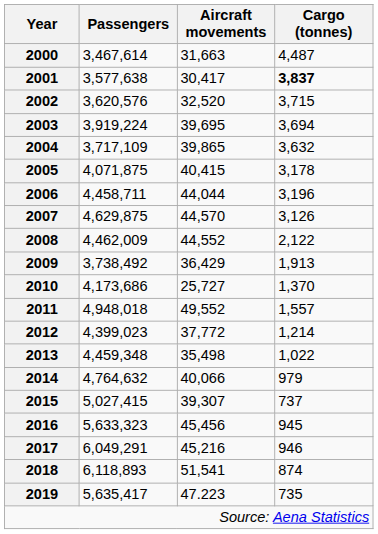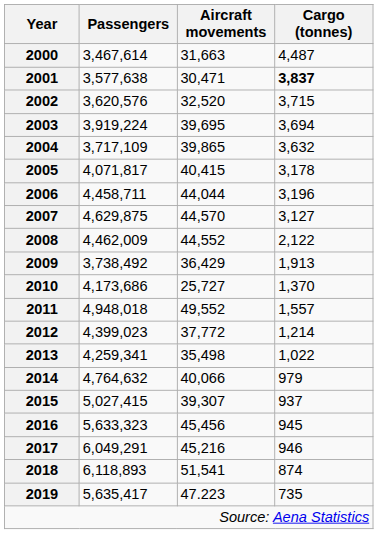 <table class="wikitable">
 <tr>
 <th style="width:75px">Year</th>
 <th style="width:100px">Passengers</th>
 <th style="width:100px">Aircraft movements</th>
 <th style="width:100px">Cargo<br>(tonnes)</th>
 </tr>
 <tr>
 <th>2000</th>
 <td>3,467,614</td>
 <td>31,663</td>
 <td>4,487</td>
 </tr>
 <tr>
 <th>2001</th>
 <td>3,577,638</td>
-<td>30,417</td>
+<td>30,471</td>
 <td><strong>3,837</strong></td>
 </tr>
 <tr>
 <th>2002</th>
 <td>3,620,576</td>
 <td>32,520</td>
 <td>3,715</td>
 </tr>
 <tr>
 <th>2003</th>
 <td>3,919,224</td>
 <td>39,695</td>
 <td>3,694</td>
 </tr>
 <tr>
 <th>2004</th>
 <td>3,717,109</td>
 <td>39,865</td>
 <td>3,632</td>
 </tr>
 <tr>
 <th>2005</th>
-<td>4,071,875</td>
+<td>4,071,817</td>
 <td>40,415</td>
 <td>3,178</td>
 </tr>
 <tr>
 <th>2006</th>
 <td>4,458,711</td>
 <td>44,044</td>
 <td>3,196</td>
 </tr>
 <tr>
 <th>2007</th>
 <td>4,629,875</td>
 <td>44,570</td>
-<td>3,126</td>
+<td>3,127</td>
 </tr>
 <tr>
 <th>2008</th>
 <td>4,462,009</td>
 <td>44,552</td>
 <td>2,122</td>
 </tr>
 <tr>
 <th>2009</th>
 <td>3,738,492</td>
 <td>36,429</td>
 <td>1,913</td>
 </tr>
 <tr>
 <th>2010</th>
 <td>4,173,686</td>
 <td>25,727</td>
 <td>1,370</td>
 </tr>
 <tr>
 <th>2011</th>
 <td>4,948,018</td>
 <td>49,552</td>
 <td>1,557</td>
 </tr>
 <tr>
 <th>2012</th>
 <td>4,399,023</td>
 <td>37,772</td>
 <td>1,214</td>
 </tr>
 <tr>
 <th>2013</th>
-<td>4,459,348</td>
+<td>4,259,341</td>
 <td>35,498</td>
 <td>1,022</td>
 </tr>
 <tr>
 <th>2014</th>
 <td>4,764,632</td>
 <td>40,066</td>
 <td>979</td>
 </tr>
 <tr>
 <th>2015</th>
 <td>5,027,415</td>
 <td>39,307</td>
-<td>737</td>
+<td>937</td>
 </tr>
 <tr>
 <th>2016</th>
 <td>5,633,323</td>
 <td>45,456</td>
 <td>945</td>
 </tr>
 <tr>
 <th>2017</th>
 <td>6,049,291</td>
 <td>45,216</td>
 <td>946</td>
 </tr>
 <tr>
 <th>2018</th>
 <td>6,118,893</td>
 <td>51,541</td>
 <td>874</td>
 </tr>
 <tr>
 <th>2019</th>
 <td>5,635,417</td>
 <td>47.223</td>
 <td>735</td>
 </tr>
 <tr>
 <td colspan="4" style="text-align:right;"><em>Source: <a href='#'>Aena Statistics</a></em></td>
 </tr>
 </table>
